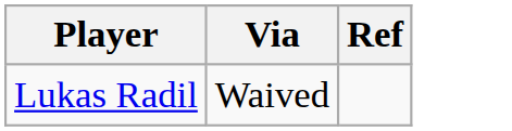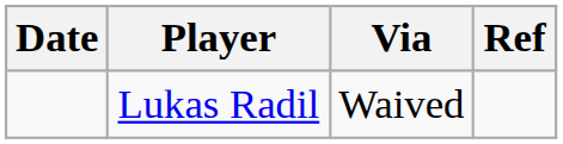 <table class="wikitable">
 <tr>
+<th>Date</th>
 <th>Player</th>
 <th>Via</th>
 <th>Ref</th>
 </tr>
 <tr>
+<td></td>
 <td><a href='#'>Lukas Radil</a></td>
 <td>Waived</td>
 <td></td>
 </tr>
 </table>
